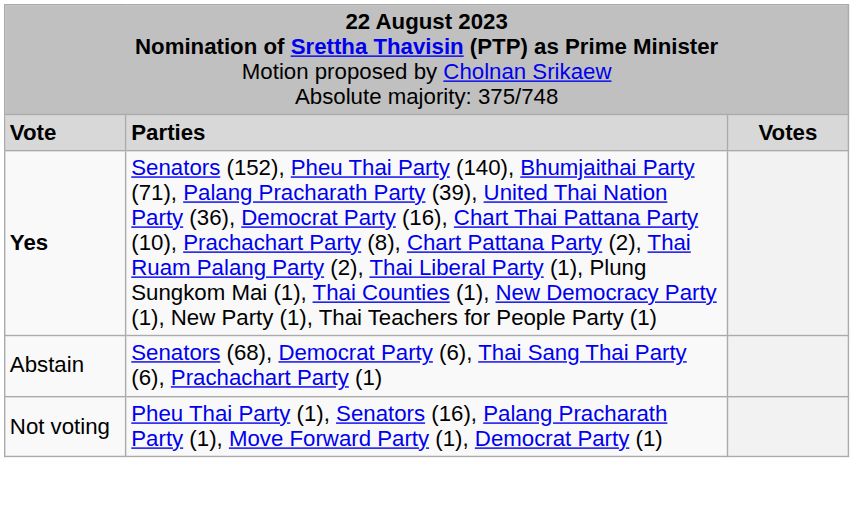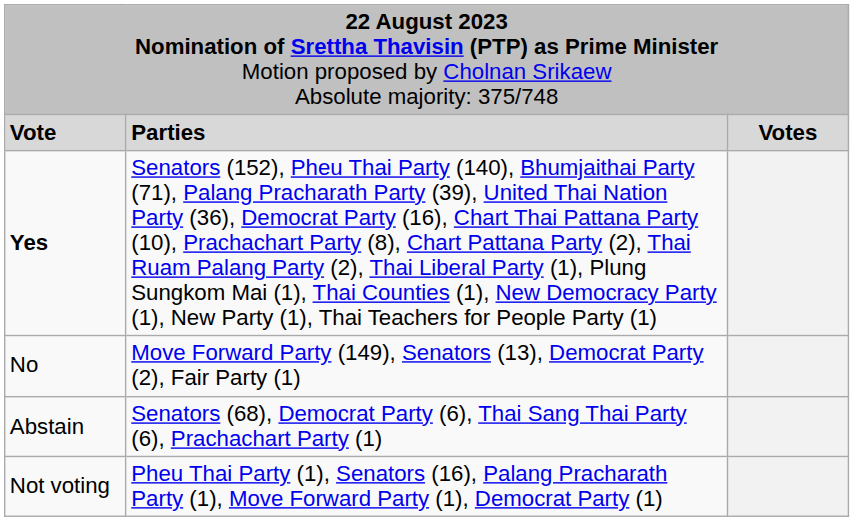 <table class="wikitable">
 <tr>
 <td bgcolor="#c0c0c0" colspan="3" align="center"><strong>22 August 2023<br>Nomination of <a href='#'>Srettha Thavisin</a> (PTP) as Prime Minister</strong><br>Motion proposed by <a href='#'>Cholnan Srikaew</a><br>Absolute majority: 375/748</td>
 </tr>
 <tr bgcolor="#d8d8d8">
 <td width="80"><strong>Vote</strong></td>
 <td width="425"><strong>Parties</strong></td>
 <td width="80" align="center"><strong>Votes</strong></td>
 </tr>
 <tr>
 <td> <strong>Yes</strong></td>
 <td><a href='#'>Senators</a> (152), <a href='#'>Pheu Thai Party</a> (140), <a href='#'>Bhumjaithai Party</a> (71), <a href='#'>Palang Pracharath Party</a> (39), <a href='#'>United Thai Nation Party</a> (36), <a href='#'>Democrat Party</a> (16), <a href='#'>Chart Thai Pattana Party</a> (10), <a href='#'>Prachachart Party</a> (8), <a href='#'>Chart Pattana Party</a> (2), <a href='#'>Thai Ruam Palang Party</a> (2), <a href='#'>Thai Liberal Party</a> (1), Plung Sungkom Mai (1), <a href='#'>Thai Counties</a> (1), <a href='#'>New Democracy Party</a> (1), New Party (1), Thai Teachers for People Party (1)</td>
 <th></th>
 </tr>
 <tr>
+<td>No</td>
+<td><a href='#'>Move Forward Party</a> (149), <a href='#'>Senators</a> (13), <a href='#'>Democrat Party</a> (2), Fair Party (1)</td>
+<th></th>
+</tr>
+<tr>
 <td>Abstain</td>
 <td><a href='#'>Senators</a> (68), <a href='#'>Democrat Party</a> (6), <a href='#'>Thai Sang Thai Party</a> (6), <a href='#'>Prachachart Party</a> (1)</td>
 <th></th>
 </tr>
 <tr>
 <td>Not voting</td>
 <td><a href='#'>Pheu Thai Party</a> (1), <a href='#'>Senators</a> (16), <a href='#'>Palang Pracharath Party</a> (1), <a href='#'>Move Forward Party</a> (1), <a href='#'>Democrat Party</a> (1)</td>
 <th></th>
 </tr>
 </table>
